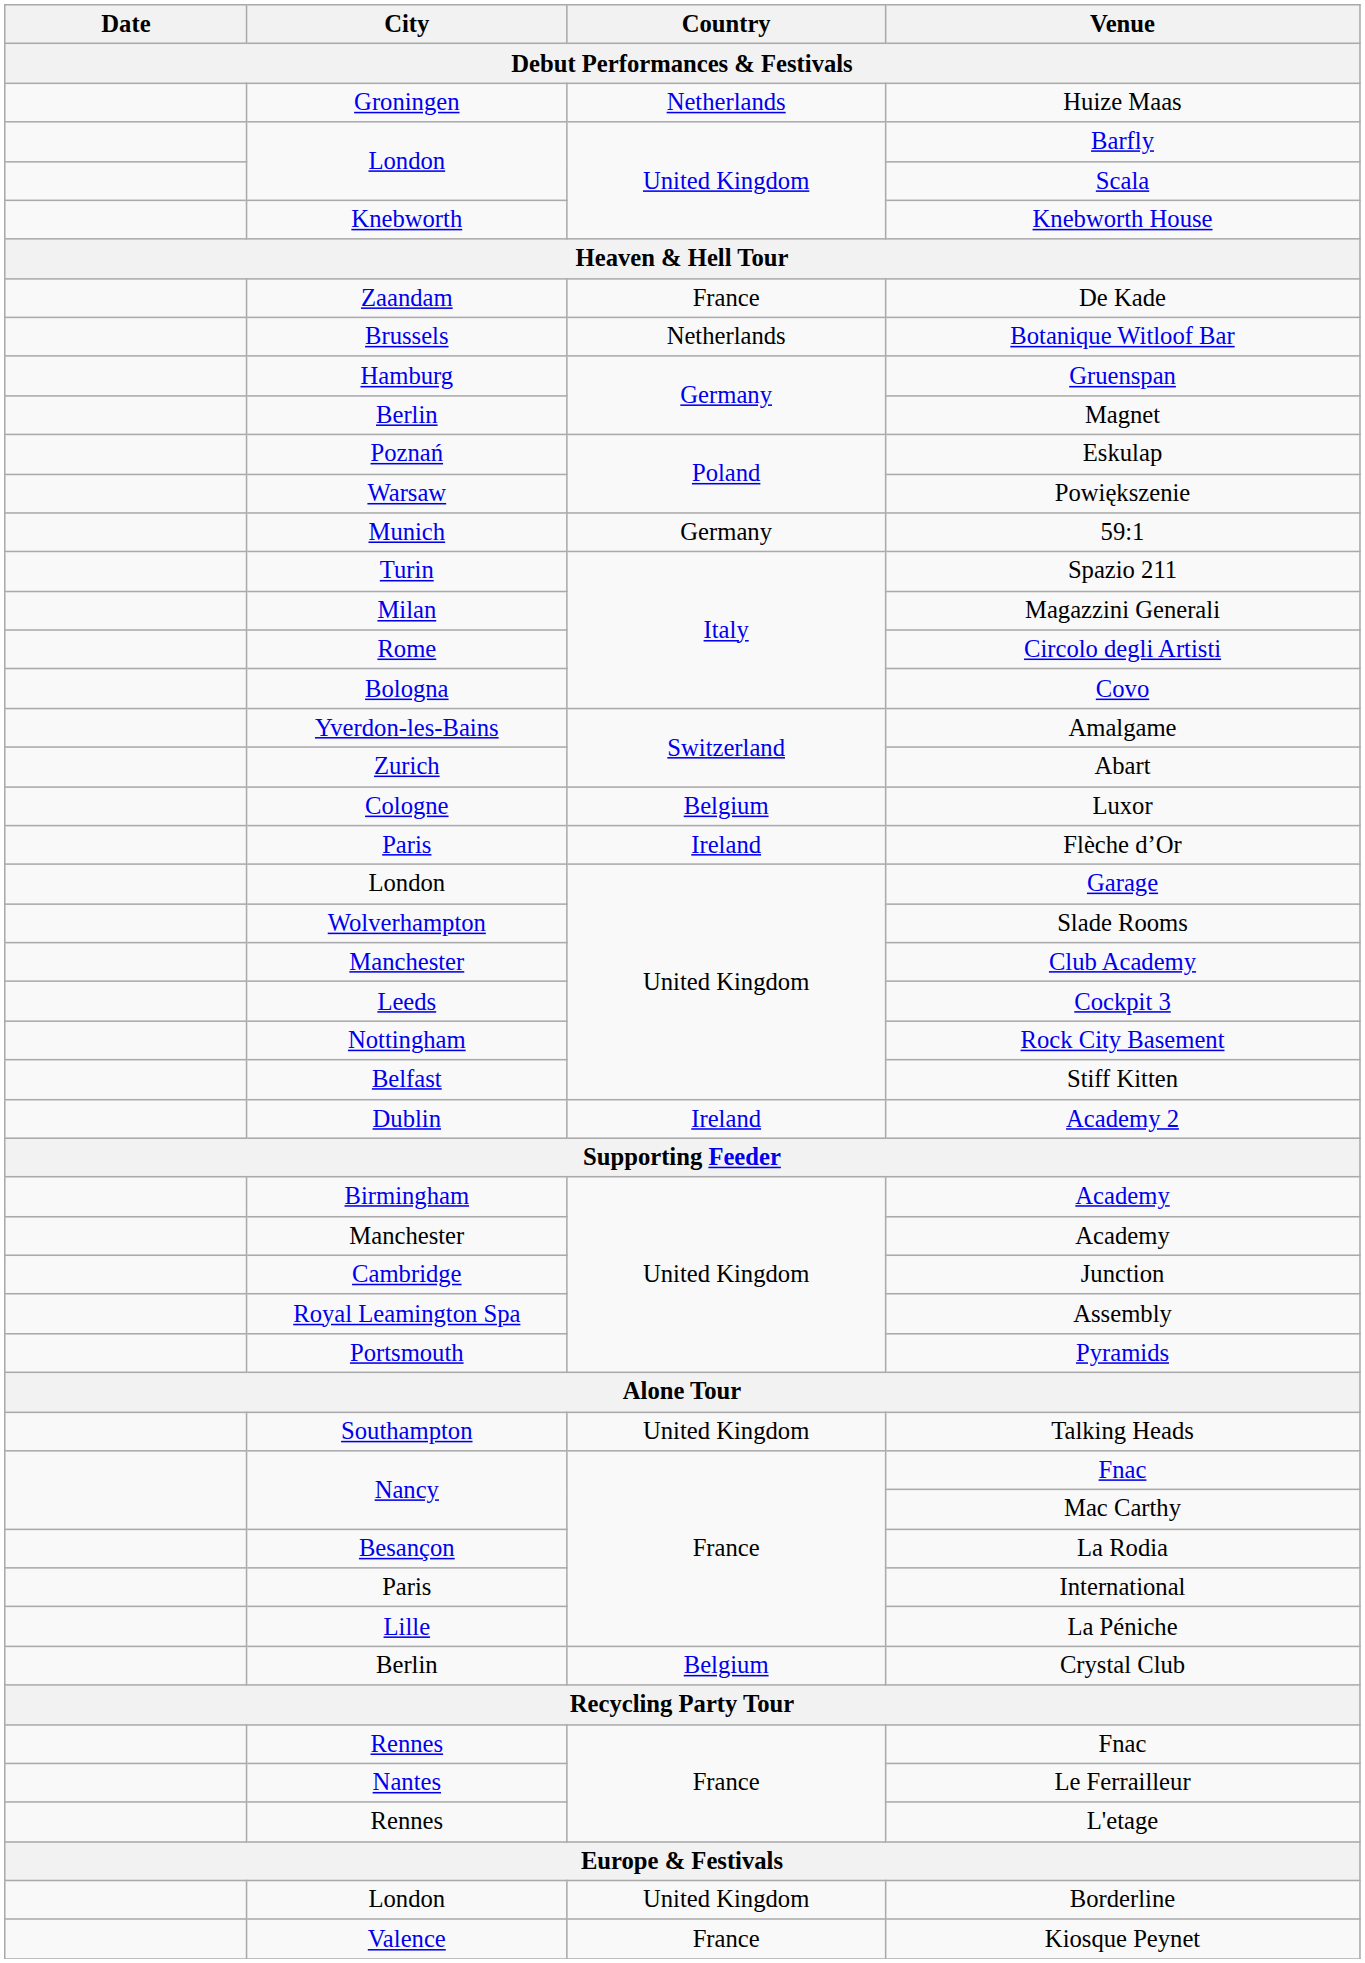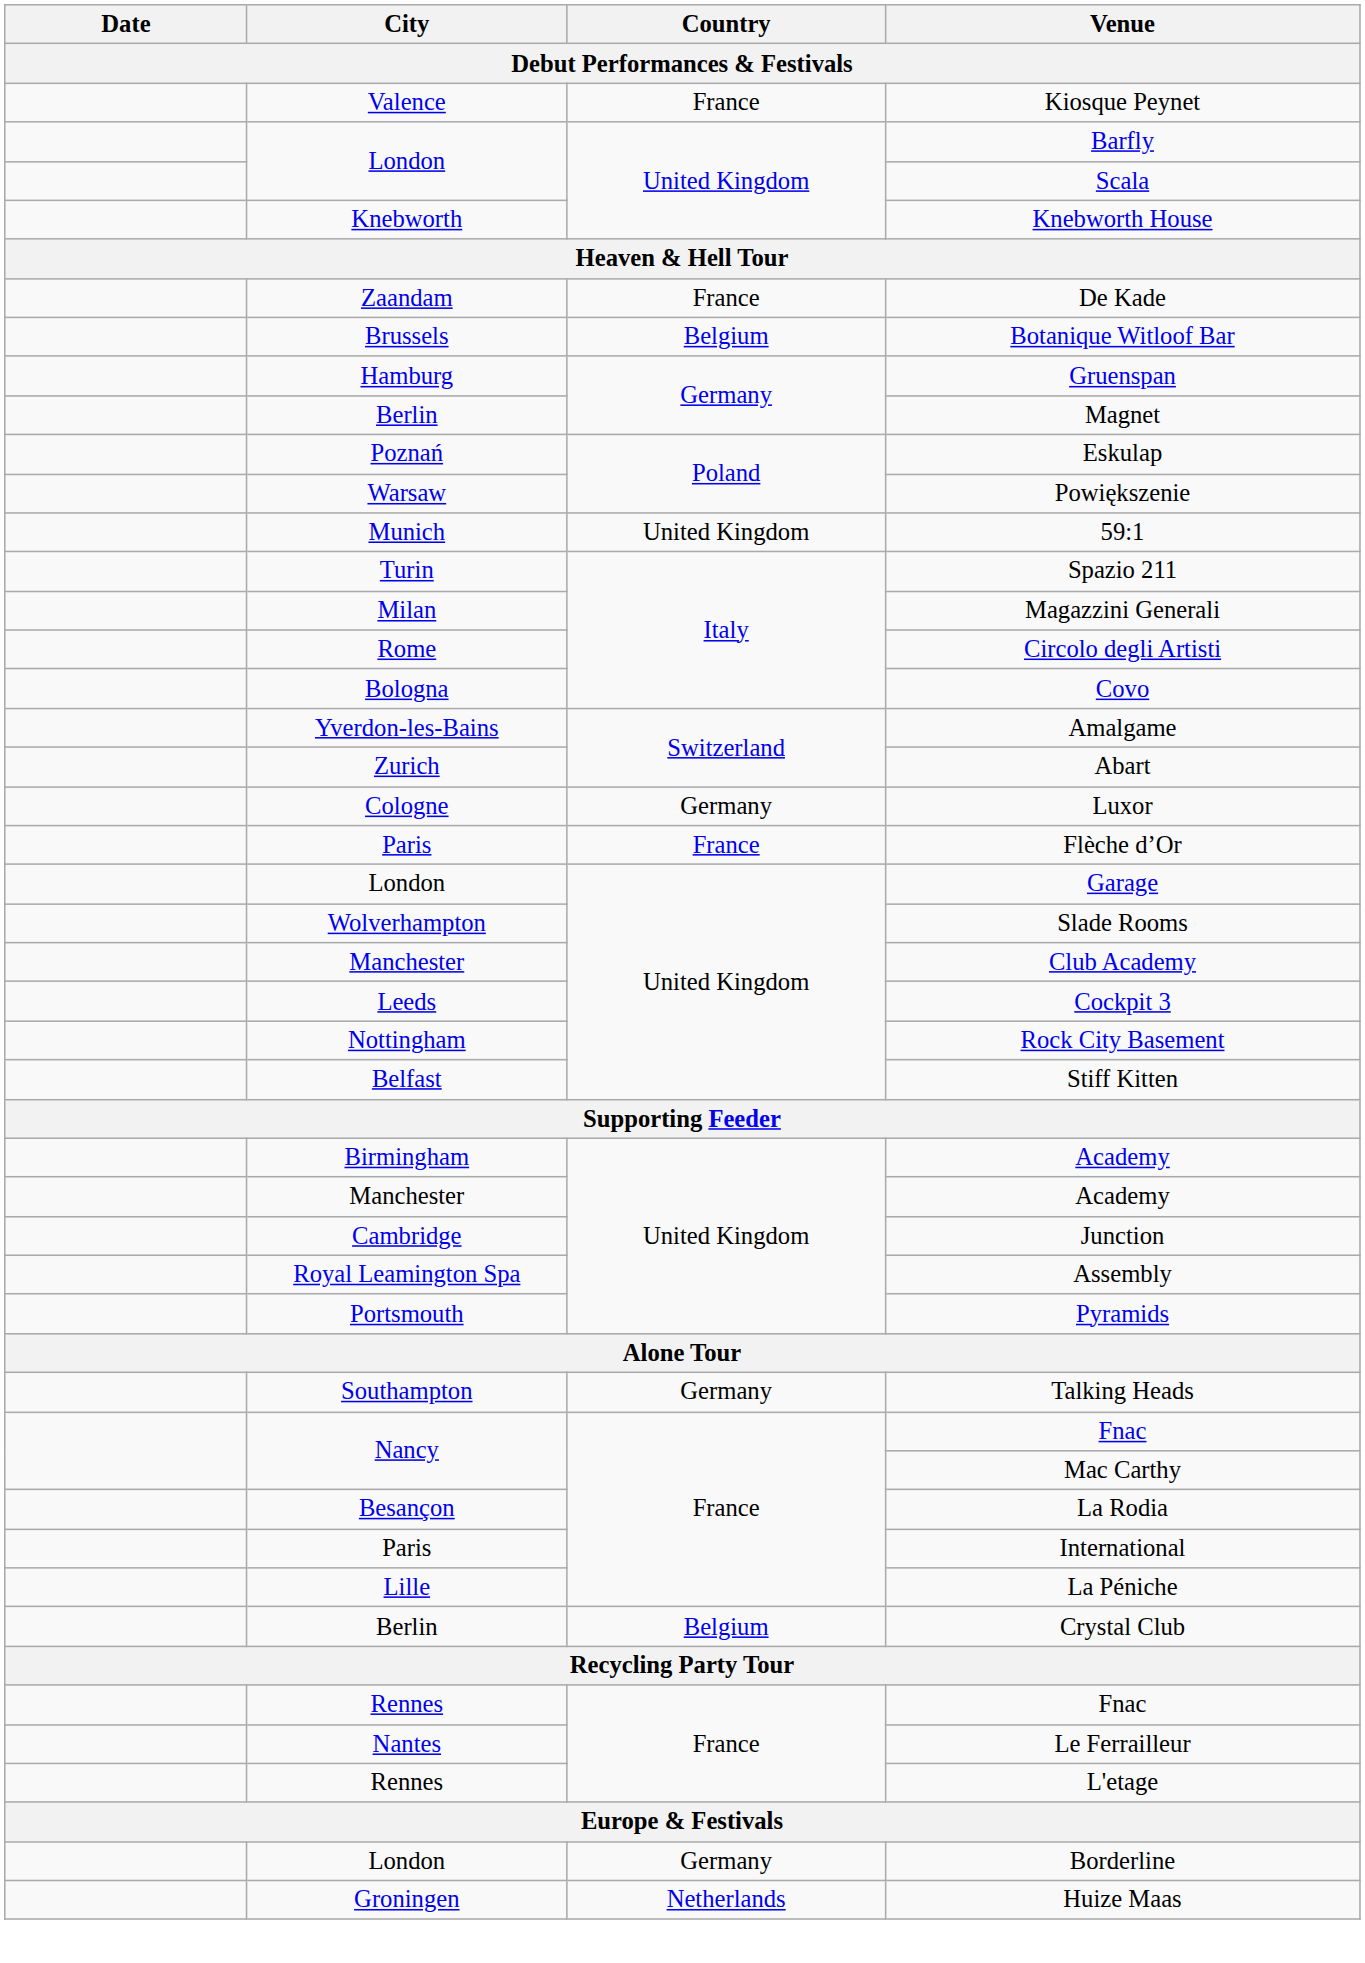 <table class="wikitable" style="text-align:center;">
 <tr>
 <th style="width:150px;">Date</th>
 <th style="width:200px;">City</th>
 <th style="width:200px;">Country</th>
 <th style="width:300px;">Venue</th>
 </tr>
 <tr>
 <th colspan="4">Debut Performances & Festivals</th>
 </tr>
 <tr>
 <td></td>
-<td><a href='#'>Groningen</a></td>
-<td><a href='#'>Netherlands</a></td>
-<td>Huize Maas</td>
+<td><a href='#'>Valence</a></td>
+<td>France</td>
+<td>Kiosque Peynet</td>
 </tr>
 <tr>
 <td></td>
 <td rowspan="2"><a href='#'>London</a></td>
 <td rowspan="3"><a href='#'>United Kingdom</a></td>
 <td><a href='#'>Barfly</a></td>
 </tr>
 <tr>
 <td></td>
 <td><a href='#'>Scala</a></td>
 </tr>
 <tr>
 <td></td>
 <td><a href='#'>Knebworth</a></td>
 <td><a href='#'>Knebworth House</a></td>
 </tr>
 <tr>
 <th colspan="4">Heaven & Hell Tour</th>
 </tr>
 <tr>
 <td></td>
 <td><a href='#'>Zaandam</a></td>
 <td>France</td>
 <td>De Kade</td>
 </tr>
 <tr>
 <td></td>
 <td><a href='#'>Brussels</a></td>
-<td>Netherlands</td>
+<td><a href='#'>Belgium</a></td>
 <td><a href='#'>Botanique Witloof Bar</a></td>
 </tr>
 <tr>
 <td></td>
 <td><a href='#'>Hamburg</a></td>
 <td rowspan="2"><a href='#'>Germany</a></td>
 <td><a href='#'>Gruenspan</a></td>
 </tr>
 <tr>
 <td></td>
 <td><a href='#'>Berlin</a></td>
 <td>Magnet</td>
 </tr>
 <tr>
 <td></td>
 <td><a href='#'>Poznań</a></td>
 <td rowspan="2"><a href='#'>Poland</a></td>
 <td>Eskulap</td>
 </tr>
 <tr>
 <td></td>
 <td><a href='#'>Warsaw</a></td>
 <td>Powiększenie</td>
 </tr>
 <tr>
 <td></td>
 <td><a href='#'>Munich</a></td>
-<td>Germany</td>
+<td>United Kingdom</td>
 <td>59:1</td>
 </tr>
 <tr>
 <td></td>
 <td><a href='#'>Turin</a></td>
 <td rowspan="4"><a href='#'>Italy</a></td>
 <td>Spazio 211</td>
 </tr>
 <tr>
 <td></td>
 <td><a href='#'>Milan</a></td>
 <td>Magazzini Generali</td>
 </tr>
 <tr>
 <td></td>
 <td><a href='#'>Rome</a></td>
 <td><a href='#'>Circolo degli Artisti</a></td>
 </tr>
 <tr>
 <td></td>
 <td><a href='#'>Bologna</a></td>
 <td><a href='#'>Covo</a></td>
 </tr>
 <tr>
 <td></td>
 <td><a href='#'>Yverdon-les-Bains</a></td>
 <td rowspan="2"><a href='#'>Switzerland</a></td>
 <td>Amalgame</td>
 </tr>
 <tr>
 <td></td>
 <td><a href='#'>Zurich</a></td>
 <td>Abart</td>
 </tr>
 <tr>
 <td></td>
 <td><a href='#'>Cologne</a></td>
-<td><a href='#'>Belgium</a></td>
+<td>Germany</td>
 <td>Luxor</td>
 </tr>
 <tr>
 <td></td>
 <td><a href='#'>Paris</a></td>
-<td><a href='#'>Ireland</a></td>
+<td><a href='#'>France</a></td>
 <td>Flèche d’Or</td>
 </tr>
 <tr>
 <td></td>
 <td>London</td>
 <td rowspan="6">United Kingdom</td>
 <td><a href='#'>Garage</a></td>
 </tr>
 <tr>
 <td></td>
 <td><a href='#'>Wolverhampton</a></td>
 <td>Slade Rooms</td>
 </tr>
 <tr>
 <td></td>
 <td><a href='#'>Manchester</a></td>
 <td><a href='#'>Club Academy</a></td>
 </tr>
 <tr>
 <td></td>
 <td><a href='#'>Leeds</a></td>
 <td><a href='#'>Cockpit 3</a></td>
 </tr>
 <tr>
 <td></td>
 <td><a href='#'>Nottingham</a></td>
 <td><a href='#'>Rock City Basement</a></td>
 </tr>
 <tr>
 <td></td>
 <td><a href='#'>Belfast</a></td>
 <td>Stiff Kitten</td>
-</tr>
-<tr>
-<td></td>
-<td><a href='#'>Dublin</a></td>
-<td><a href='#'>Ireland</a></td>
-<td><a href='#'>Academy 2</a></td>
 </tr>
 <tr>
 <th colspan="4">Supporting <a href='#'>Feeder</a></th>
 </tr>
 <tr>
 <td></td>
 <td><a href='#'>Birmingham</a></td>
 <td rowspan="5">United Kingdom</td>
 <td><a href='#'>Academy</a></td>
 </tr>
 <tr>
 <td></td>
 <td>Manchester</td>
 <td>Academy</td>
 </tr>
 <tr>
 <td></td>
 <td><a href='#'>Cambridge</a></td>
 <td>Junction</td>
 </tr>
 <tr>
 <td></td>
 <td><a href='#'>Royal Leamington Spa</a></td>
 <td>Assembly</td>
 </tr>
 <tr>
 <td></td>
 <td><a href='#'>Portsmouth</a></td>
 <td><a href='#'>Pyramids</a></td>
 </tr>
 <tr>
 <th colspan="4">Alone Tour</th>
 </tr>
 <tr>
 <td></td>
 <td><a href='#'>Southampton</a></td>
-<td>United Kingdom</td>
+<td>Germany</td>
 <td>Talking Heads</td>
 </tr>
 <tr>
 <td rowspan="2"></td>
 <td rowspan="2"><a href='#'>Nancy</a></td>
 <td rowspan="5">France</td>
 <td><a href='#'>Fnac</a></td>
 </tr>
 <tr>
 <td>Mac Carthy</td>
 </tr>
 <tr>
 <td></td>
 <td><a href='#'>Besançon</a></td>
 <td>La Rodia</td>
 </tr>
 <tr>
 <td></td>
 <td>Paris</td>
 <td>International</td>
 </tr>
 <tr>
 <td></td>
 <td><a href='#'>Lille</a></td>
 <td>La Péniche</td>
 </tr>
 <tr>
 <td></td>
 <td>Berlin</td>
 <td><a href='#'>Belgium</a></td>
 <td>Crystal Club</td>
 </tr>
 <tr>
 <th colspan="4">Recycling Party Tour</th>
 </tr>
 <tr>
 <td></td>
 <td><a href='#'>Rennes</a></td>
 <td rowspan="3">France</td>
 <td>Fnac</td>
 </tr>
 <tr>
 <td></td>
 <td><a href='#'>Nantes</a></td>
 <td>Le Ferrailleur</td>
 </tr>
 <tr>
 <td></td>
 <td>Rennes</td>
 <td>L'etage</td>
 </tr>
 <tr>
 <th colspan="4">Europe & Festivals</th>
 </tr>
 <tr>
 <td></td>
 <td>London</td>
-<td>United Kingdom</td>
+<td>Germany</td>
 <td>Borderline</td>
 </tr>
 <tr>
 <td></td>
-<td><a href='#'>Valence</a></td>
-<td>France</td>
-<td>Kiosque Peynet</td>
+<td><a href='#'>Groningen</a></td>
+<td><a href='#'>Netherlands</a></td>
+<td>Huize Maas</td>
 </tr>
 </table>
